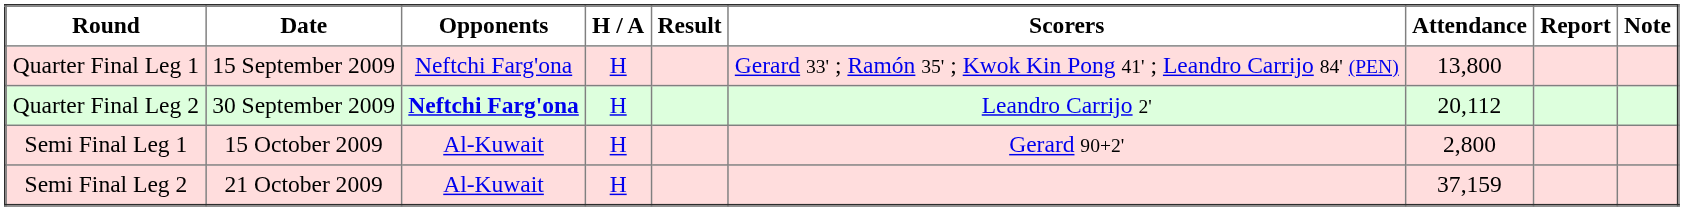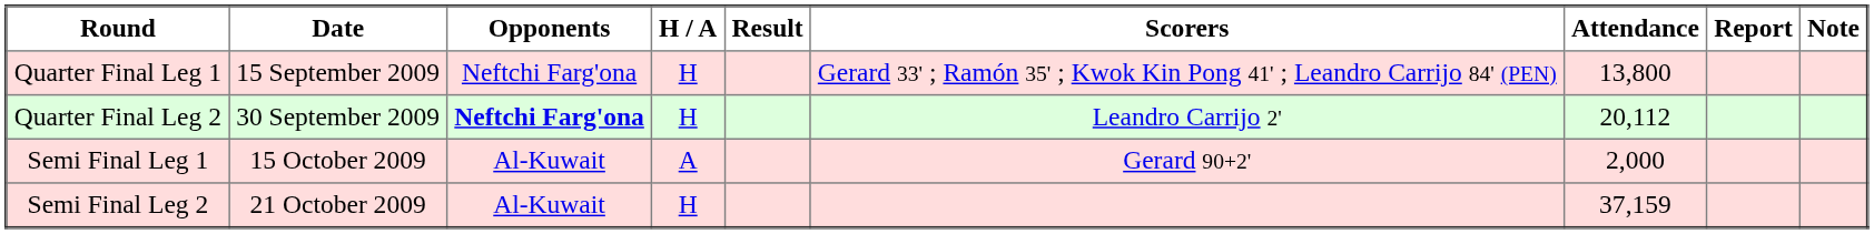 <table border="2" cellpadding="4" style="border-collapse:collapse; text-align:center;">
 <tr>
 <td><strong>Round</strong></td>
 <th><strong>Date</strong></th>
 <th><strong>Opponents</strong></th>
 <th><strong>H / A</strong></th>
 <th><strong>Result</strong></th>
 <th><strong>Scorers</strong></th>
 <th><strong>Attendance</strong></th>
 <th><strong>Report</strong></th>
 <th><strong>Note</strong></th>
 </tr>
 <tr bgcolor="#ffdddd">
 <td>Quarter Final Leg 1</td>
 <td>15 September 2009</td>
 <td> <a href='#'>Neftchi Farg'ona</a></td>
 <td><a href='#'>H</a></td>
 <td></td>
 <td><a href='#'>Gerard</a> <small>33'</small> ; <a href='#'>Ramón</a> <small>35'</small> ; <a href='#'>Kwok Kin Pong</a> <small>41'</small> ; <a href='#'>Leandro Carrijo</a> <small>84'</small> <small><a href='#'>(PEN)</a></small></td>
 <td>13,800</td>
 <td></td>
 <td></td>
 </tr>
 <tr bgcolor="#ddffdd">
 <td>Quarter Final Leg 2</td>
 <td>30 September 2009</td>
 <td><strong> <a href='#'>Neftchi Farg'ona</a></strong></td>
 <td><a href='#'>H</a></td>
 <td></td>
 <td><a href='#'>Leandro Carrijo</a> <small>2'</small></td>
 <td>20,112</td>
 <td></td>
 <td></td>
 </tr>
 <tr bgcolor="#ffdddd">
 <td>Semi Final Leg 1</td>
 <td>15 October 2009</td>
 <td> <a href='#'>Al-Kuwait</a></td>
-<td><a href='#'>H</a></td>
+<td><a href='#'>A</a></td>
 <td></td>
 <td><a href='#'>Gerard</a> <small>90+2'</small></td>
-<td>2,800</td>
+<td>2,000</td>
 <td></td>
 <td></td>
 </tr>
 <tr bgcolor="#ffdddd">
 <td>Semi Final Leg 2</td>
 <td>21 October 2009</td>
 <td> <a href='#'>Al-Kuwait</a></td>
 <td><a href='#'>H</a></td>
 <td></td>
 <td></td>
 <td>37,159</td>
 <td></td>
 <td></td>
 </tr>
 </table>
